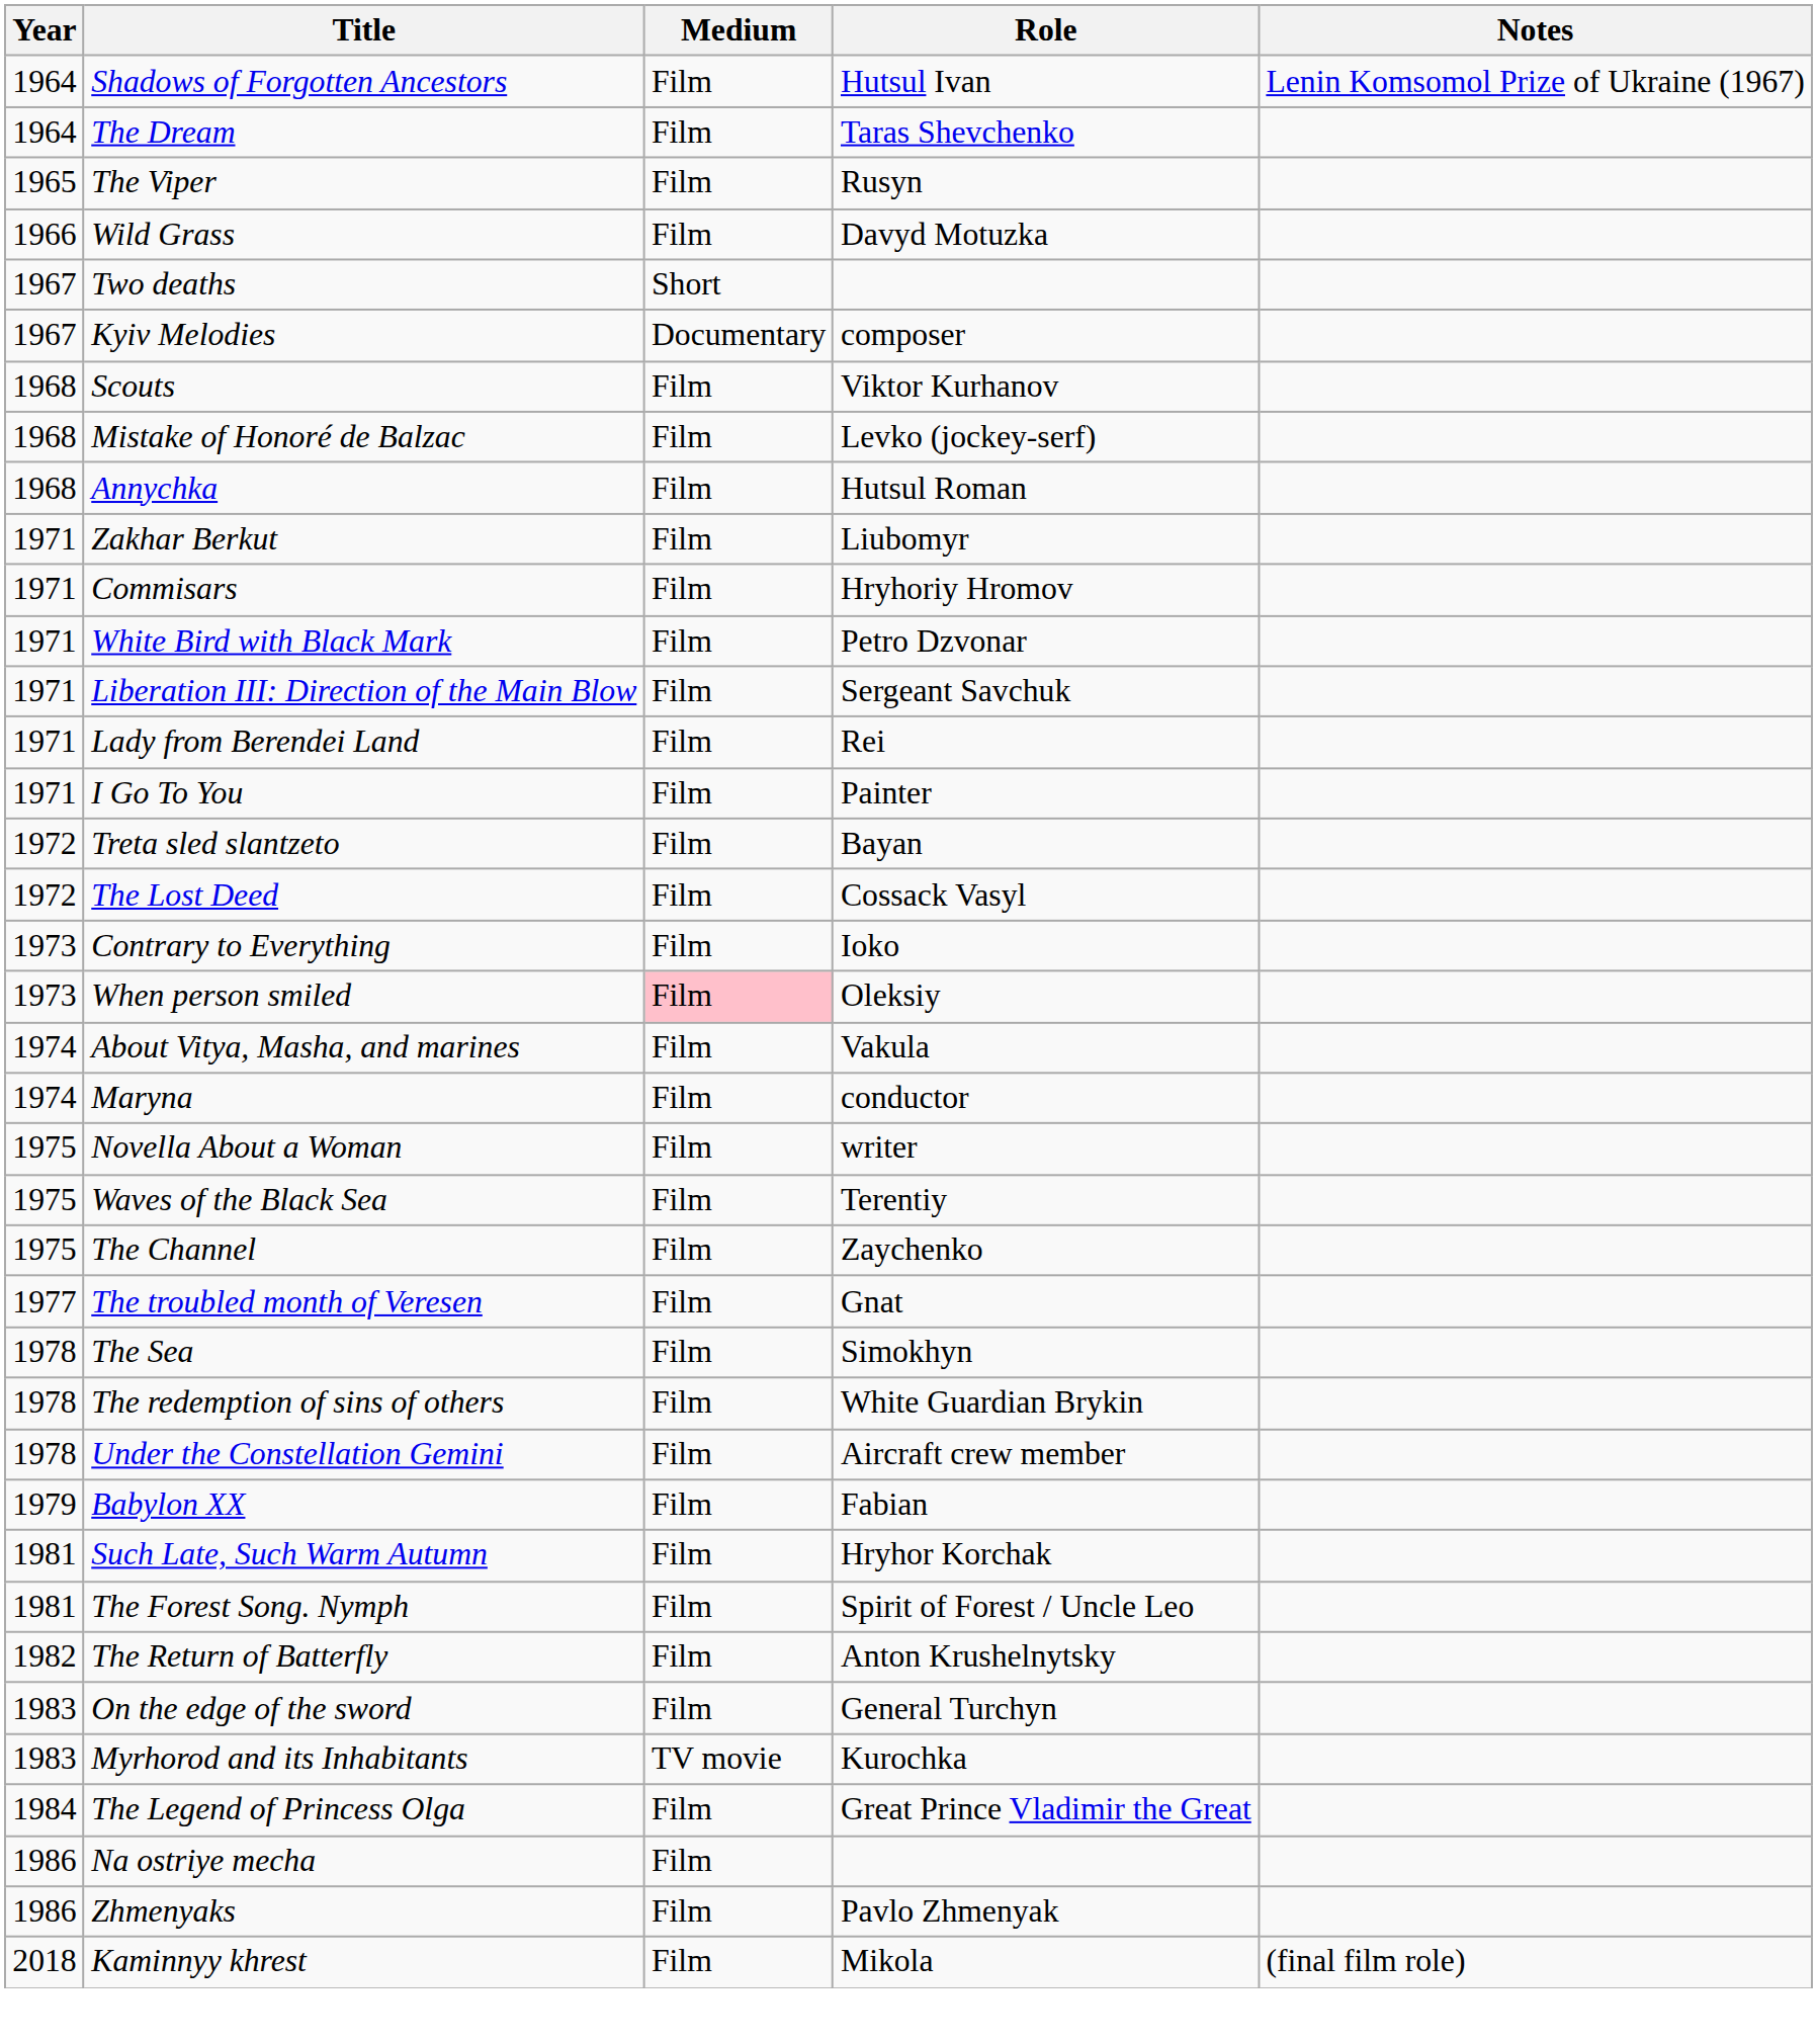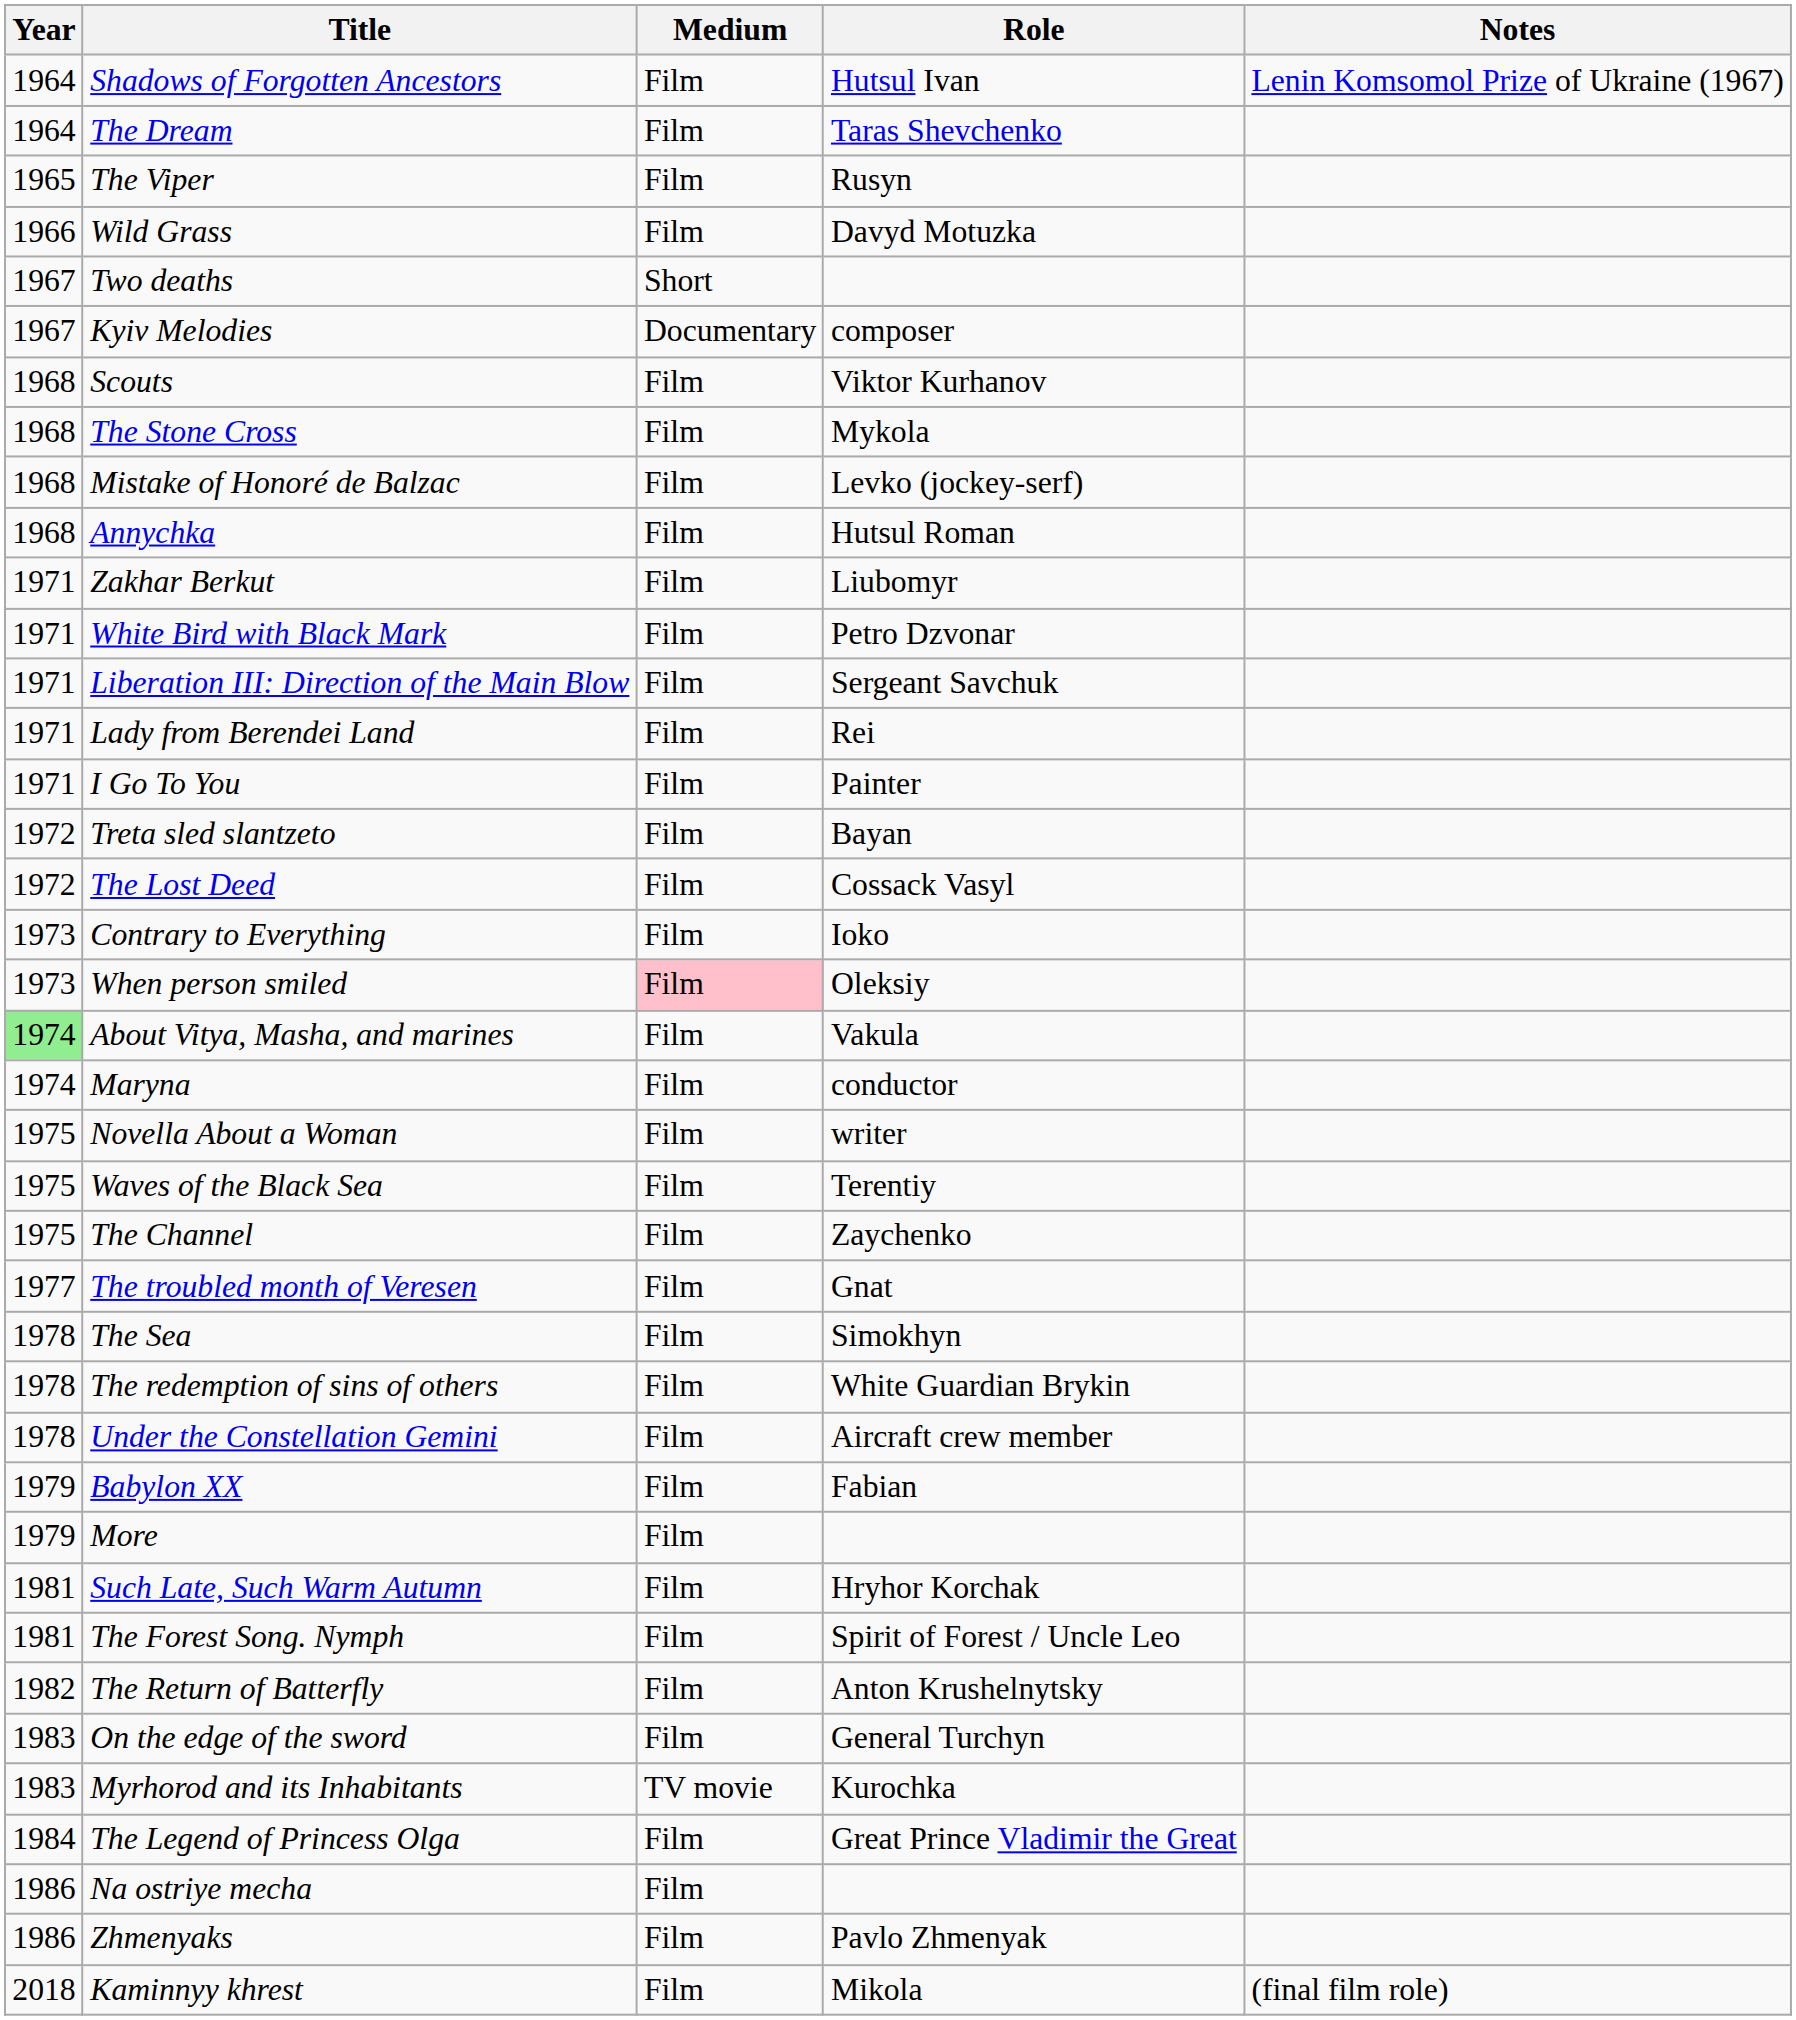 <table class="wikitable sortable">
 <tr>
 <th>Year</th>
 <th>Title</th>
 <th>Medium</th>
 <th>Role</th>
 <th class="unsortable">Notes</th>
 </tr>
 <tr>
 <td>1964</td>
 <td><em><a href='#'>Shadows of Forgotten Ancestors</a></em></td>
 <td>Film</td>
 <td><a href='#'>Hutsul</a> Ivan</td>
 <td><a href='#'>Lenin Komsomol Prize</a> of Ukraine (1967)</td>
 </tr>
 <tr>
 <td>1964</td>
 <td><em><a href='#'>The Dream</a></em></td>
 <td>Film</td>
 <td><a href='#'>Taras Shevchenko</a></td>
 <td></td>
 </tr>
 <tr>
 <td>1965</td>
 <td><em>The Viper</em></td>
 <td>Film</td>
 <td>Rusyn</td>
 <td></td>
 </tr>
 <tr>
 <td>1966</td>
 <td><em>Wild Grass</em></td>
 <td>Film</td>
 <td>Davyd Motuzka</td>
 <td></td>
 </tr>
 <tr>
 <td>1967</td>
 <td><em>Two deaths</em></td>
 <td>Short</td>
 <td></td>
 <td></td>
 </tr>
 <tr>
 <td>1967</td>
 <td><em>Kyiv Melodies</em></td>
 <td>Documentary</td>
 <td>composer</td>
 <td></td>
 </tr>
 <tr>
 <td>1968</td>
 <td><em>Scouts</em></td>
 <td>Film</td>
 <td>Viktor Kurhanov</td>
 <td></td>
 </tr>
 <tr>
 <td>1968</td>
+<td><em><a href='#'>The Stone Cross</a></em></td>
+<td>Film</td>
+<td>Mykola</td>
+<td></td>
+</tr>
+<tr>
+<td>1968</td>
 <td><em>Mistake of Honoré de Balzac</em></td>
 <td>Film</td>
 <td>Levko (jockey-serf)</td>
 <td></td>
 </tr>
 <tr>
 <td>1968</td>
 <td><em><a href='#'>Annychka</a></em></td>
 <td>Film</td>
 <td>Hutsul Roman</td>
 <td></td>
 </tr>
 <tr>
 <td>1971</td>
 <td><em>Zakhar Berkut</em></td>
 <td>Film</td>
 <td>Liubomyr</td>
-<td></td>
-</tr>
-<tr>
-<td>1971</td>
-<td><em>Commisars</em></td>
-<td>Film</td>
-<td>Hryhoriy Hromov</td>
 <td></td>
 </tr>
 <tr>
 <td>1971</td>
 <td><em><a href='#'>White Bird with Black Mark</a></em></td>
 <td>Film</td>
 <td>Petro Dzvonar</td>
 <td></td>
 </tr>
 <tr>
 <td>1971</td>
 <td><em><a href='#'>Liberation III: Direction of the Main Blow</a></em></td>
 <td>Film</td>
 <td>Sergeant Savchuk</td>
 <td></td>
 </tr>
 <tr>
 <td>1971</td>
 <td><em>Lady from Berendei Land</em></td>
 <td>Film</td>
 <td>Rei</td>
 <td></td>
 </tr>
 <tr>
 <td>1971</td>
 <td><em>I Go To You</em></td>
 <td>Film</td>
 <td>Painter</td>
 <td></td>
 </tr>
 <tr>
 <td>1972</td>
 <td><em>Treta sled slantzeto</em></td>
 <td>Film</td>
 <td>Bayan</td>
 <td></td>
 </tr>
 <tr>
 <td>1972</td>
 <td><em><a href='#'>The Lost Deed</a></em></td>
 <td>Film</td>
 <td>Cossack Vasyl</td>
 <td></td>
 </tr>
 <tr>
 <td>1973</td>
 <td><em>Contrary to Everything</em></td>
 <td>Film</td>
 <td>Ioko</td>
 <td></td>
 </tr>
 <tr>
 <td>1973</td>
 <td><em>When person smiled</em></td>
 <td style="background: pink;">Film</td>
 <td>Oleksiy</td>
 <td></td>
 </tr>
 <tr>
-<td>1974</td>
+<td style="background: lightgreen;">1974</td>
 <td><em>About Vitya, Masha, and marines</em></td>
 <td>Film</td>
 <td>Vakula</td>
 <td></td>
 </tr>
 <tr>
 <td>1974</td>
 <td><em>Maryna</em></td>
 <td>Film</td>
 <td>conductor</td>
 <td></td>
 </tr>
 <tr>
 <td>1975</td>
 <td><em>Novella About a Woman</em></td>
 <td>Film</td>
 <td>writer</td>
 <td></td>
 </tr>
 <tr>
 <td>1975</td>
 <td><em>Waves of the Black Sea</em></td>
 <td>Film</td>
 <td>Terentiy</td>
 <td></td>
 </tr>
 <tr>
 <td>1975</td>
 <td><em>The Channel</em></td>
 <td>Film</td>
 <td>Zaychenko</td>
 <td></td>
 </tr>
 <tr>
 <td>1977</td>
 <td><em><a href='#'>The troubled month of Veresen</a></em></td>
 <td>Film</td>
 <td>Gnat</td>
 <td></td>
 </tr>
 <tr>
 <td>1978</td>
 <td><em>The Sea</em></td>
 <td>Film</td>
 <td>Simokhyn</td>
 <td></td>
 </tr>
 <tr>
 <td>1978</td>
 <td><em>The redemption of sins of others</em></td>
 <td>Film</td>
 <td>White Guardian Brykin</td>
 <td></td>
 </tr>
 <tr>
 <td>1978</td>
 <td><em><a href='#'>Under the Constellation Gemini</a></em></td>
 <td>Film</td>
 <td>Aircraft crew member</td>
 <td></td>
 </tr>
 <tr>
 <td>1979</td>
 <td><em><a href='#'>Babylon XX</a></em></td>
 <td>Film</td>
 <td>Fabian</td>
 <td></td>
 </tr>
 <tr>
+<td>1979</td>
+<td><em>More</em></td>
+<td>Film</td>
+<td></td>
+<td></td>
+</tr>
+<tr>
 <td>1981</td>
 <td><em><a href='#'>Such Late, Such Warm Autumn</a></em></td>
 <td>Film</td>
 <td>Hryhor Korchak</td>
 <td></td>
 </tr>
 <tr>
 <td>1981</td>
 <td><em>The Forest Song. Nymph</em></td>
 <td>Film</td>
 <td>Spirit of Forest / Uncle Leo</td>
 <td></td>
 </tr>
 <tr>
 <td>1982</td>
 <td><em>The Return of Batterfly</em></td>
 <td>Film</td>
 <td>Anton Krushelnytsky</td>
 <td></td>
 </tr>
 <tr>
 <td>1983</td>
 <td><em>On the edge of the sword</em></td>
 <td>Film</td>
 <td>General Turchyn</td>
 <td></td>
 </tr>
 <tr>
 <td>1983</td>
 <td><em>Myrhorod and its Inhabitants</em></td>
 <td>TV movie</td>
 <td>Kurochka</td>
 <td></td>
 </tr>
 <tr>
 <td>1984</td>
 <td><em>The Legend of Princess Olga</em></td>
 <td>Film</td>
 <td>Great Prince <a href='#'>Vladimir the Great</a></td>
 <td></td>
 </tr>
 <tr>
 <td>1986</td>
 <td><em>Na ostriye mecha</em></td>
 <td>Film</td>
 <td></td>
 <td></td>
 </tr>
 <tr>
 <td>1986</td>
 <td><em>Zhmenyaks</em></td>
 <td>Film</td>
 <td>Pavlo Zhmenyak</td>
 <td></td>
 </tr>
 <tr>
 <td>2018</td>
 <td><em>Kaminnyy khrest</em></td>
 <td>Film</td>
 <td>Mikola</td>
 <td>(final film role)</td>
 </tr>
 </table>
